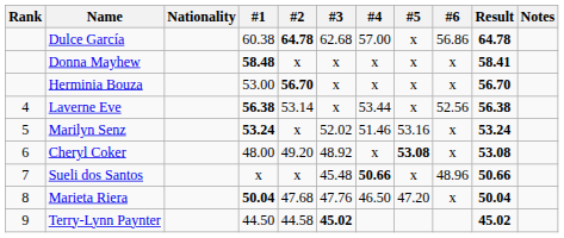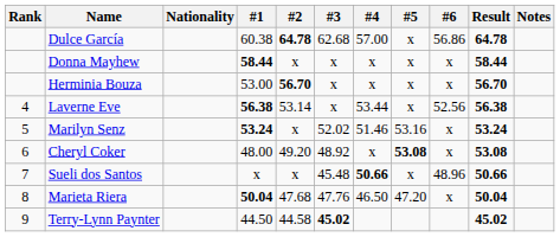 <table class="wikitable sortable" style="text-align:center">
 <tr>
 <th>Rank</th>
 <th>Name</th>
 <th>Nationality</th>
 <th>#1</th>
 <th>#2</th>
 <th>#3</th>
 <th>#4</th>
 <th>#5</th>
 <th>#6</th>
 <th>Result</th>
 <th>Notes</th>
 </tr>
 <tr>
 <td></td>
 <td align=left><a href='#'>Dulce García</a></td>
 <td align=left></td>
 <td>60.38</td>
 <td><strong>64.78</strong></td>
 <td>62.68</td>
 <td>57.00</td>
 <td>x</td>
 <td>56.86</td>
 <td><strong>64.78</strong></td>
 <td></td>
 </tr>
 <tr>
 <td></td>
 <td align=left><a href='#'>Donna Mayhew</a></td>
 <td align=left></td>
-<td><strong>58.48</strong></td>
+<td><strong>58.44</strong></td>
 <td>x</td>
 <td>x</td>
 <td>x</td>
 <td>x</td>
 <td>x</td>
-<td><strong>58.41</strong></td>
+<td><strong>58.44</strong></td>
 <td></td>
 </tr>
 <tr>
 <td></td>
 <td align=left><a href='#'>Herminia Bouza</a></td>
 <td align=left></td>
 <td>53.00</td>
 <td><strong>56.70</strong></td>
 <td>x</td>
 <td>x</td>
 <td>x</td>
 <td>x</td>
 <td><strong>56.70</strong></td>
 <td></td>
 </tr>
 <tr>
 <td>4</td>
 <td align=left><a href='#'>Laverne Eve</a></td>
 <td align=left></td>
 <td><strong>56.38</strong></td>
 <td>53.14</td>
 <td>x</td>
 <td>53.44</td>
 <td>x</td>
 <td>52.56</td>
 <td><strong>56.38</strong></td>
 <td></td>
 </tr>
 <tr>
 <td>5</td>
 <td align=left><a href='#'>Marilyn Senz</a></td>
 <td align=left></td>
 <td><strong>53.24</strong></td>
 <td>x</td>
 <td>52.02</td>
 <td>51.46</td>
 <td>53.16</td>
 <td>x</td>
 <td><strong>53.24</strong></td>
 <td></td>
 </tr>
 <tr>
 <td>6</td>
 <td align=left><a href='#'>Cheryl Coker</a></td>
 <td align=left></td>
 <td>48.00</td>
 <td>49.20</td>
 <td>48.92</td>
 <td>x</td>
 <td><strong>53.08</strong></td>
 <td>x</td>
 <td><strong>53.08</strong></td>
 <td></td>
 </tr>
 <tr>
 <td>7</td>
 <td align=left><a href='#'>Sueli dos Santos</a></td>
 <td align=left></td>
 <td>x</td>
 <td>x</td>
 <td>45.48</td>
 <td><strong>50.66</strong></td>
 <td>x</td>
 <td>48.96</td>
 <td><strong>50.66</strong></td>
 <td></td>
 </tr>
 <tr>
 <td>8</td>
 <td align=left><a href='#'>Marieta Riera</a></td>
 <td align=left></td>
 <td><strong>50.04</strong></td>
 <td>47.68</td>
 <td>47.76</td>
 <td>46.50</td>
 <td>47.20</td>
 <td>x</td>
 <td><strong>50.04</strong></td>
 <td></td>
 </tr>
 <tr>
 <td>9</td>
 <td align=left><a href='#'>Terry-Lynn Paynter</a></td>
 <td align=left></td>
 <td>44.50</td>
 <td>44.58</td>
 <td><strong>45.02</strong></td>
 <td></td>
 <td></td>
 <td></td>
 <td><strong>45.02</strong></td>
 <td></td>
 </tr>
 </table>
